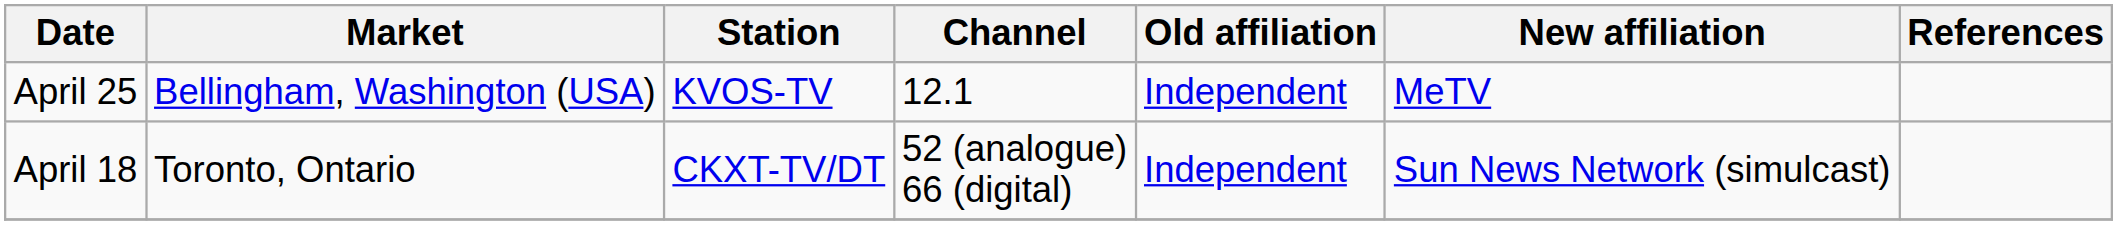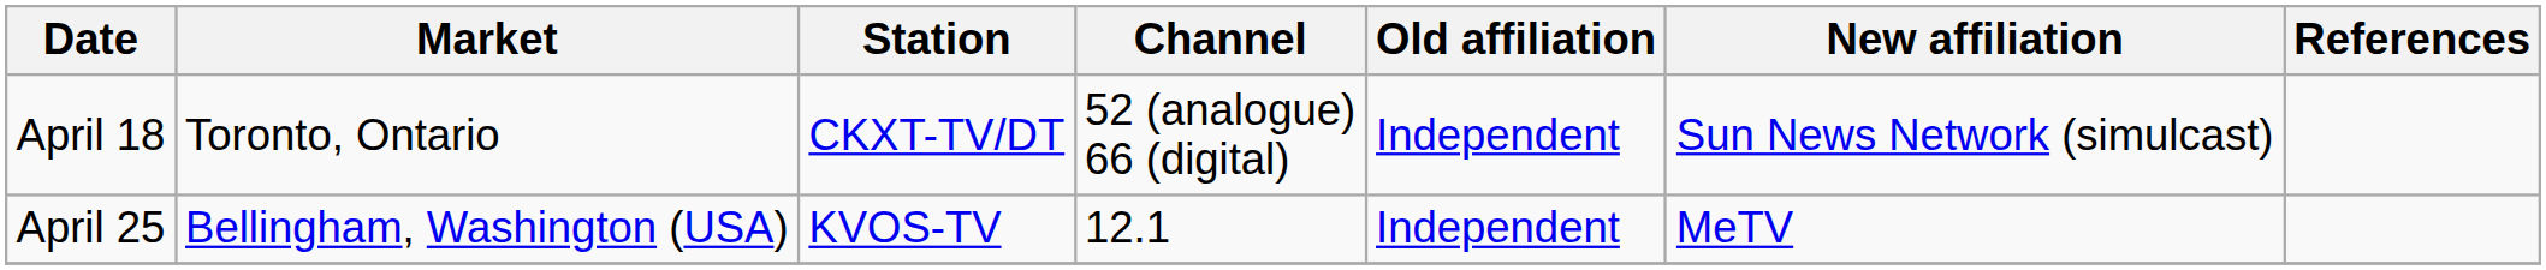 <table class="wikitable">
 <tr>
 <th>Date</th>
 <th>Market</th>
 <th>Station</th>
 <th>Channel</th>
 <th>Old affiliation</th>
 <th>New affiliation</th>
 <th>References</th>
 </tr>
 <tr>
+<td>April 18</td>
+<td>Toronto, Ontario</td>
+<td><a href='#'>CKXT-TV/DT</a></td>
+<td>52 (analogue) <br> 66 (digital)</td>
+<td><a href='#'>Independent</a></td>
+<td><a href='#'>Sun News Network</a> (simulcast)</td>
+<td></td>
+</tr>
+<tr>
 <td>April 25</td>
 <td><a href='#'>Bellingham</a>, <a href='#'>Washington</a> (<a href='#'>USA</a>) <br> </td>
 <td><a href='#'>KVOS-TV</a></td>
 <td>12.1</td>
 <td><a href='#'>Independent</a></td>
 <td><a href='#'>MeTV</a></td>
 <td></td>
 </tr>
 <tr>
-<td>April 18</td>
-<td>Toronto, Ontario</td>
-<td><a href='#'>CKXT-TV/DT</a></td>
-<td>52 (analogue) <br> 66 (digital)</td>
-<td><a href='#'>Independent</a></td>
-<td><a href='#'>Sun News Network</a> (simulcast)</td>
-<td></td>
-</tr>
-<tr>
 </tr>
 </table>
